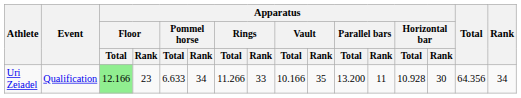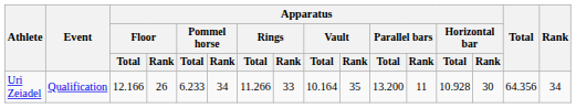 <table class="wikitable" style="font-size:90%">
 <tr>
 <th rowspan=3>Athlete</th>
 <th rowspan=3>Event</th>
 <th colspan=12>Apparatus</th>
 <th rowspan=3>Total</th>
 <th rowspan=3>Rank</th>
 </tr>
 <tr style="font-size:95%">
 <th colspan=2>Floor</th>
 <th colspan=2>Pommel horse</th>
 <th colspan=2>Rings</th>
 <th colspan=2>Vault</th>
 <th colspan=2>Parallel bars</th>
 <th colspan=2>Horizontal bar</th>
 </tr>
 <tr style="font-size:95%">
 <th>Total</th>
 <th>Rank</th>
 <th>Total</th>
 <th>Rank</th>
 <th>Total</th>
 <th>Rank</th>
 <th>Total</th>
 <th>Rank</th>
 <th>Total</th>
 <th>Rank</th>
 <th>Total</th>
 <th>Rank</th>
 </tr>
 <tr align=center>
 <td align="left"><a href='#'>Uri Zeiadel</a></td>
 <td align=left><a href='#'>Qualification</a></td>
-<td style="background: lightgreen;">12.166</td>
-<td>23</td>
-<td>6.633</td>
+<td>12.166</td>
+<td>26</td>
+<td>6.233</td>
 <td>34</td>
 <td>11.266</td>
 <td>33</td>
-<td>10.166</td>
+<td>10.164</td>
 <td>35</td>
 <td>13.200</td>
 <td>11</td>
 <td>10.928</td>
 <td>30</td>
 <td>64.356</td>
 <td>34</td>
 </tr>
 </table>
